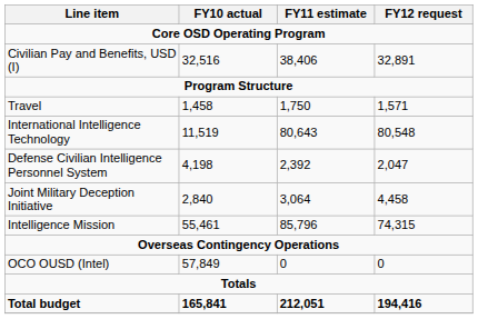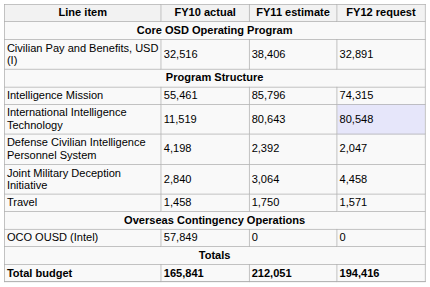 <table class="wikitable">
 <tr>
 <th scope="col" width="220">Line item</th>
 <th scope="col" width="120">FY10 actual</th>
 <th scope ="col" width="120">FY11 estimate</th>
 <th scope="col" width="120">FY12 request</th>
 </tr>
 <tr>
 <td colspan="4" align="center"><strong>Core OSD Operating Program</strong></td>
 </tr>
 <tr>
 <td>Civilian Pay and Benefits, USD (I)</td>
 <td>32,516</td>
 <td>38,406</td>
 <td>32,891</td>
 </tr>
 <tr>
 <td colspan="4" align="center"><strong>Program Structure</strong></td>
 </tr>
 <tr>
-<td>Travel</td>
-<td>1,458</td>
-<td>1,750</td>
-<td>1,571</td>
+<td>Intelligence Mission</td>
+<td>55,461</td>
+<td>85,796</td>
+<td>74,315</td>
 </tr>
 <tr>
 <td>International Intelligence Technology</td>
 <td>11,519</td>
 <td>80,643</td>
-<td>80,548</td>
+<td style="background: lavender;">80,548</td>
 </tr>
 <tr>
 <td>Defense Civilian Intelligence Personnel System</td>
 <td>4,198</td>
 <td>2,392</td>
 <td>2,047</td>
 </tr>
 <tr>
 <td>Joint Military Deception Initiative</td>
 <td>2,840</td>
 <td>3,064</td>
 <td>4,458</td>
 </tr>
 <tr>
-<td>Intelligence Mission</td>
-<td>55,461</td>
-<td>85,796</td>
-<td>74,315</td>
+<td>Travel</td>
+<td>1,458</td>
+<td>1,750</td>
+<td>1,571</td>
 </tr>
 <tr>
 <td colspan="4" align="center"><strong>Overseas Contingency Operations</strong></td>
 </tr>
 <tr>
 <td>OCO OUSD (Intel)</td>
 <td>57,849</td>
 <td>0</td>
 <td>0</td>
 </tr>
 <tr>
 <td colspan="4" align="center"><strong>Totals</strong></td>
 </tr>
 <tr>
 <td><strong>Total budget</strong></td>
 <td><strong>165,841</strong></td>
 <td><strong>212,051</strong></td>
 <td><strong>194,416</strong></td>
 </tr>
 <tr>
 </tr>
 </table>
